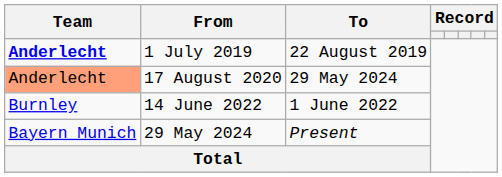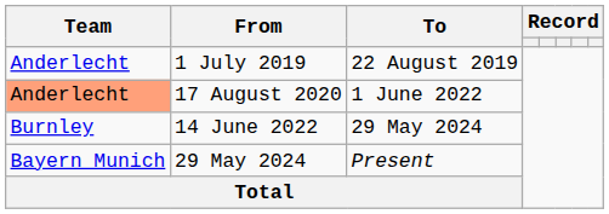 <table class="wikitable" style="text-align: center;">
 <tr>
 <th rowspan="2">Team</th>
 <th rowspan="2">From</th>
 <th rowspan="2">To</th>
 <th colspan="5">Record</th>
 </tr>
 <tr>
 <th></th>
 <th></th>
 <th></th>
 <th></th>
 <th></th>
 </tr>
 <tr>
-<td align="left"><strong><a href='#'>Anderlecht</a></strong></td>
+<td align="left"><a href='#'>Anderlecht</a></td>
 <td align="left">1 July 2019</td>
 <td align="left">22 August 2019<br></td>
 </tr>
 <tr>
 <td align="left" style="background: lightsalmon;">Anderlecht</td>
 <td align="left">17 August 2020</td>
-<td align="left">29 May 2024<br></td>
+<td align="left">1 June 2022<br></td>
 </tr>
 <tr>
 <td align="left"><a href='#'>Burnley</a></td>
 <td align="left">14 June 2022</td>
-<td align="left">1 June 2022<br></td>
+<td align="left">29 May 2024<br></td>
 </tr>
 <tr>
 <td align="left"><a href='#'>Bayern Munich</a></td>
 <td align="left">29 May 2024</td>
 <td align="left"><em>Present</em><br></td>
 </tr>
 <tr>
 <th colspan="3">Total<br></th>
 </tr>
 </table>
